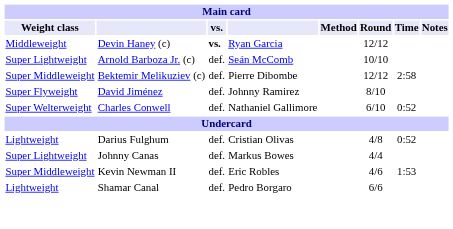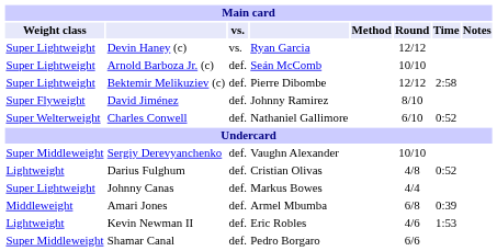 <table class="toccolours" style="font-size: 85%;">
 <tr>
 <th colspan="8" style="background-color: #ccf; color: #000080; text-align: center;">Main card</th>
 </tr>
 <tr>
 <th style="background:#e6e8fa; color:#000; text-align:center;">Weight class</th>
 <th style="background:#e6e8fa; color:#000; text-align:center;"></th>
 <th style="background:#e6e8fa; color:#000; text-align:center;">vs.</th>
 <th style="background:#e6e8fa; color:#000; text-align:center;"></th>
 <th style="background:#e6e8fa; color:#000; text-align:center;">Method</th>
 <th style="background:#e6e8fa; color:#000; text-align:center;">Round</th>
 <th style="background:#e6e8fa; color:#000; text-align:center;">Time</th>
 <th style="background:#e6e8fa; color:#000; text-align:center;">Notes</th>
 </tr>
 <tr>
-<td><a href='#'>Middleweight</a></td>
+<td><a href='#'>Super Lightweight</a></td>
 <td><a href='#'>Devin Haney</a> (c)</td>
-<td><strong>vs.</strong></td>
+<td>vs.</td>
 <td><a href='#'>Ryan Garcia</a></td>
 <td align="center"></td>
 <td align="center">12/12</td>
 <td align="center"></td>
 <td> </td>
 </tr>
 <tr>
 <td><a href='#'>Super Lightweight</a></td>
 <td><a href='#'>Arnold Barboza Jr.</a> (c)</td>
 <td>def.</td>
 <td><a href='#'>Seán McComb</a></td>
 <td align="center"></td>
 <td align="center">10/10</td>
 <td align="center"></td>
 <td></td>
 </tr>
 <tr>
-<td><a href='#'>Super Middleweight</a></td>
+<td><a href='#'>Super Lightweight</a></td>
 <td><a href='#'>Bektemir Melikuziev</a> (c)</td>
 <td>def.</td>
 <td>Pierre Dibombe</td>
 <td align="center"></td>
 <td align="center">12/12</td>
 <td align="center">2:58</td>
 <td></td>
 </tr>
 <tr>
 <td><a href='#'>Super Flyweight</a></td>
 <td><a href='#'>David Jiménez</a></td>
 <td>def.</td>
 <td>Johnny Ramirez</td>
 <td align="center"></td>
 <td align="center">8/10</td>
 <td align="center"></td>
 <td></td>
 </tr>
 <tr>
 <td><a href='#'>Super Welterweight</a></td>
 <td><a href='#'>Charles Conwell</a></td>
 <td>def.</td>
 <td>Nathaniel Gallimore</td>
 <td align="center"></td>
 <td align="center">6/10</td>
 <td align="center">0:52</td>
 <td></td>
 </tr>
 <tr>
 <td colspan="8" style="background-color: #ccf; color: #000080; text-align: center;"><strong>Undercard</strong></td>
 </tr>
 <tr>
+<td><a href='#'>Super Middleweight</a></td>
+<td><a href='#'>Sergiy Derevyanchenko</a></td>
+<td>def.</td>
+<td>Vaughn Alexander</td>
+<td align="center"></td>
+<td align="center">10/10</td>
+<td></td>
+<td></td>
+</tr>
+<tr>
 <td><a href='#'>Lightweight</a></td>
 <td>Darius Fulghum</td>
 <td>def.</td>
 <td>Cristian Olivas</td>
 <td align="center"></td>
 <td align="center">4/8</td>
 <td align="center">0:52</td>
 <td></td>
 </tr>
 <tr>
 <td><a href='#'>Super Lightweight</a></td>
 <td>Johnny Canas</td>
 <td>def.</td>
 <td>Markus Bowes</td>
 <td align="center"></td>
 <td align="center">4/4</td>
 <td></td>
 <td></td>
 </tr>
 <tr>
-<td><a href='#'>Super Middleweight</a></td>
+<td><a href='#'>Middleweight</a></td>
+<td>Amari Jones</td>
+<td>def.</td>
+<td>Armel Mbumba</td>
+<td align="center"></td>
+<td align="center">6/8</td>
+<td align="center">0:39</td>
+<td></td>
+</tr>
+<tr>
+<td><a href='#'>Lightweight</a></td>
 <td>Kevin Newman II</td>
 <td>def.</td>
 <td>Eric Robles</td>
 <td align="center"></td>
 <td align="center">4/6</td>
 <td align="center">1:53</td>
 <td></td>
 </tr>
 <tr>
-<td><a href='#'>Lightweight</a></td>
+<td><a href='#'>Super Middleweight</a></td>
 <td>Shamar Canal</td>
 <td>def.</td>
 <td>Pedro Borgaro</td>
 <td align="center"></td>
 <td align="center">6/6</td>
 <td></td>
 <td></td>
 </tr>
 </table>
